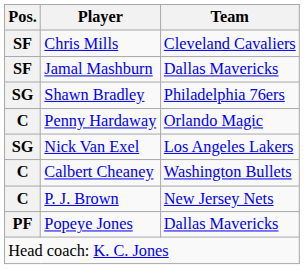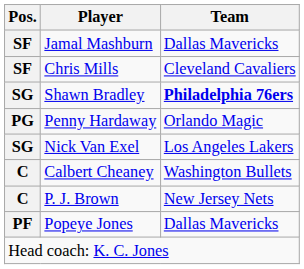 <table class="wikitable">
 <tr>
 <th>Pos.</th>
 <th>Player</th>
 <th>Team</th>
 </tr>
 <tr>
 <th>SF</th>
+<td><a href='#'>Jamal Mashburn</a></td>
+<td><a href='#'>Dallas Mavericks</a></td>
+</tr>
+<tr>
+<th>SF</th>
 <td><a href='#'>Chris Mills</a></td>
 <td><a href='#'>Cleveland Cavaliers</a></td>
 </tr>
 <tr>
-<th>SF</th>
-<td><a href='#'>Jamal Mashburn</a></td>
-<td><a href='#'>Dallas Mavericks</a></td>
+<th>SG</th>
+<td><a href='#'>Shawn Bradley</a></td>
+<td><strong><a href='#'>Philadelphia 76ers</a></strong></td>
 </tr>
 <tr>
-<th>SG</th>
-<td><a href='#'>Shawn Bradley</a></td>
-<td><a href='#'>Philadelphia 76ers</a></td>
-</tr>
-<tr>
-<th>C</th>
+<th>PG</th>
 <td><a href='#'>Penny Hardaway</a></td>
 <td><a href='#'>Orlando Magic</a></td>
 </tr>
 <tr>
 <th>SG</th>
 <td><a href='#'>Nick Van Exel</a></td>
 <td><a href='#'>Los Angeles Lakers</a></td>
 </tr>
 <tr>
 <th>C</th>
 <td><a href='#'>Calbert Cheaney</a></td>
 <td><a href='#'>Washington Bullets</a></td>
 </tr>
 <tr>
 <th>C</th>
 <td><a href='#'>P. J. Brown</a></td>
 <td><a href='#'>New Jersey Nets</a></td>
 </tr>
 <tr>
 <th>PF</th>
 <td><a href='#'>Popeye Jones</a></td>
 <td><a href='#'>Dallas Mavericks</a></td>
 </tr>
 <tr>
 <td colspan="3">Head coach: <a href='#'>K. C. Jones</a></td>
 </tr>
 </table>
